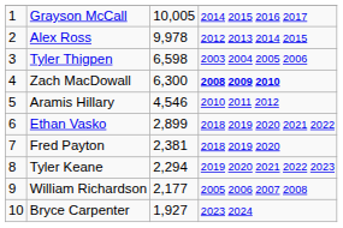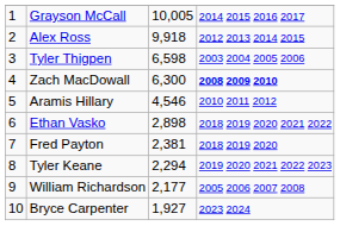 <table class="wikitable">
 <tr>
 </tr>
 <tr>
 <td>1</td>
 <td><a href='#'>Grayson McCall</a></td>
 <td>10,005</td>
 <td style="font-size:80%;"><a href='#'>2014</a> <a href='#'>2015</a> <a href='#'>2016</a> <a href='#'>2017</a></td>
 </tr>
 <tr>
 <td>2</td>
 <td><a href='#'>Alex Ross</a></td>
-<td>9,978</td>
+<td>9,918</td>
 <td style="font-size:80%;"><a href='#'>2012</a> <a href='#'>2013</a> <a href='#'>2014</a> <a href='#'>2015</a></td>
 </tr>
 <tr>
 <td>3</td>
 <td><a href='#'>Tyler Thigpen</a></td>
 <td>6,598</td>
 <td style="font-size:80%;"><a href='#'>2003</a> <a href='#'>2004</a> <a href='#'>2005</a> <a href='#'>2006</a></td>
 </tr>
 <tr>
 <td>4</td>
 <td>Zach MacDowall</td>
 <td>6,300</td>
 <td style="font-size:80%;"><strong><a href='#'>2008</a> <a href='#'>2009</a> <a href='#'>2010</a></strong></td>
 </tr>
 <tr>
 <td>5</td>
 <td>Aramis Hillary</td>
 <td>4,546</td>
 <td style="font-size:80%;"><a href='#'>2010</a> <a href='#'>2011</a> <a href='#'>2012</a></td>
 </tr>
 <tr>
 <td>6</td>
 <td><a href='#'>Ethan Vasko</a></td>
-<td>2,899</td>
+<td>2,898</td>
 <td style="font-size:80%;"><a href='#'>2018</a> <a href='#'>2019</a> <a href='#'>2020</a> <a href='#'>2021</a> <a href='#'>2022</a></td>
 </tr>
 <tr>
 <td>7</td>
 <td>Fred Payton</td>
 <td>2,381</td>
 <td style="font-size:80%;"><a href='#'>2018</a> <a href='#'>2019</a> <a href='#'>2020</a></td>
 </tr>
 <tr>
 <td>8</td>
 <td>Tyler Keane</td>
 <td>2,294</td>
 <td style="font-size:80%;"><a href='#'>2019</a> <a href='#'>2020</a> <a href='#'>2021</a> <a href='#'>2022</a> <a href='#'>2023</a></td>
 </tr>
 <tr>
 <td>9</td>
 <td>William Richardson</td>
 <td>2,177</td>
 <td style="font-size:80%;"><a href='#'>2005</a> <a href='#'>2006</a> <a href='#'>2007</a> <a href='#'>2008</a></td>
 </tr>
 <tr>
 <td>10</td>
 <td>Bryce Carpenter</td>
 <td>1,927</td>
 <td style="font-size:80%;"><a href='#'>2023</a> <a href='#'>2024</a></td>
 </tr>
 </table>
